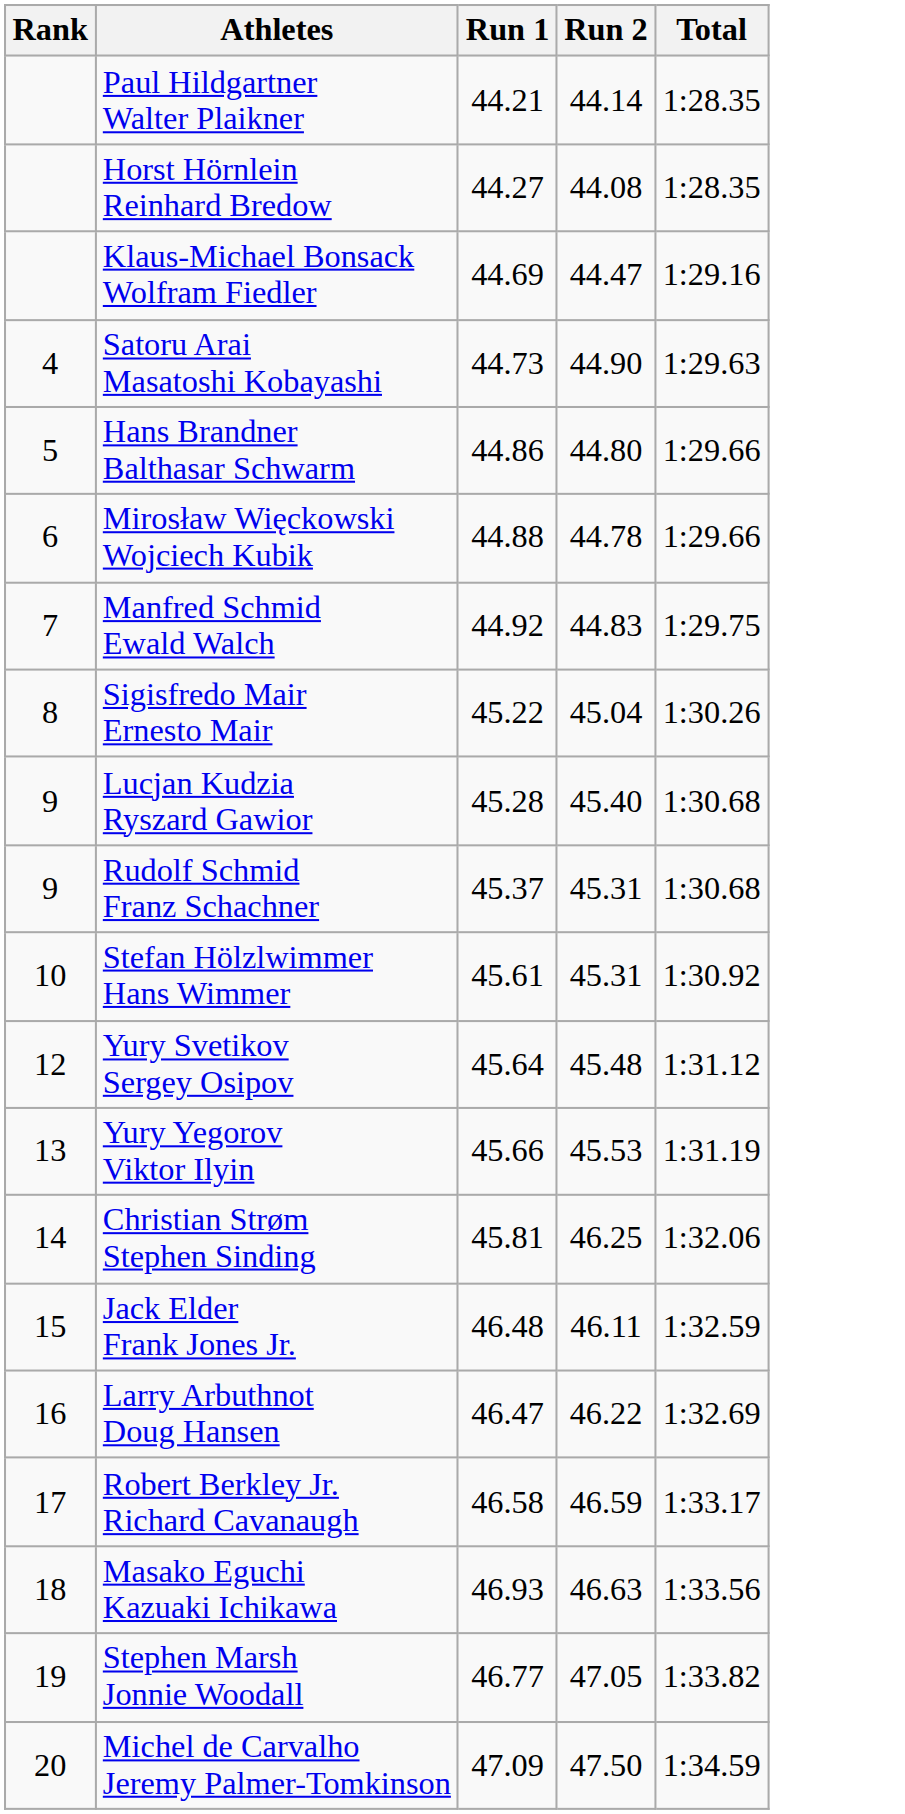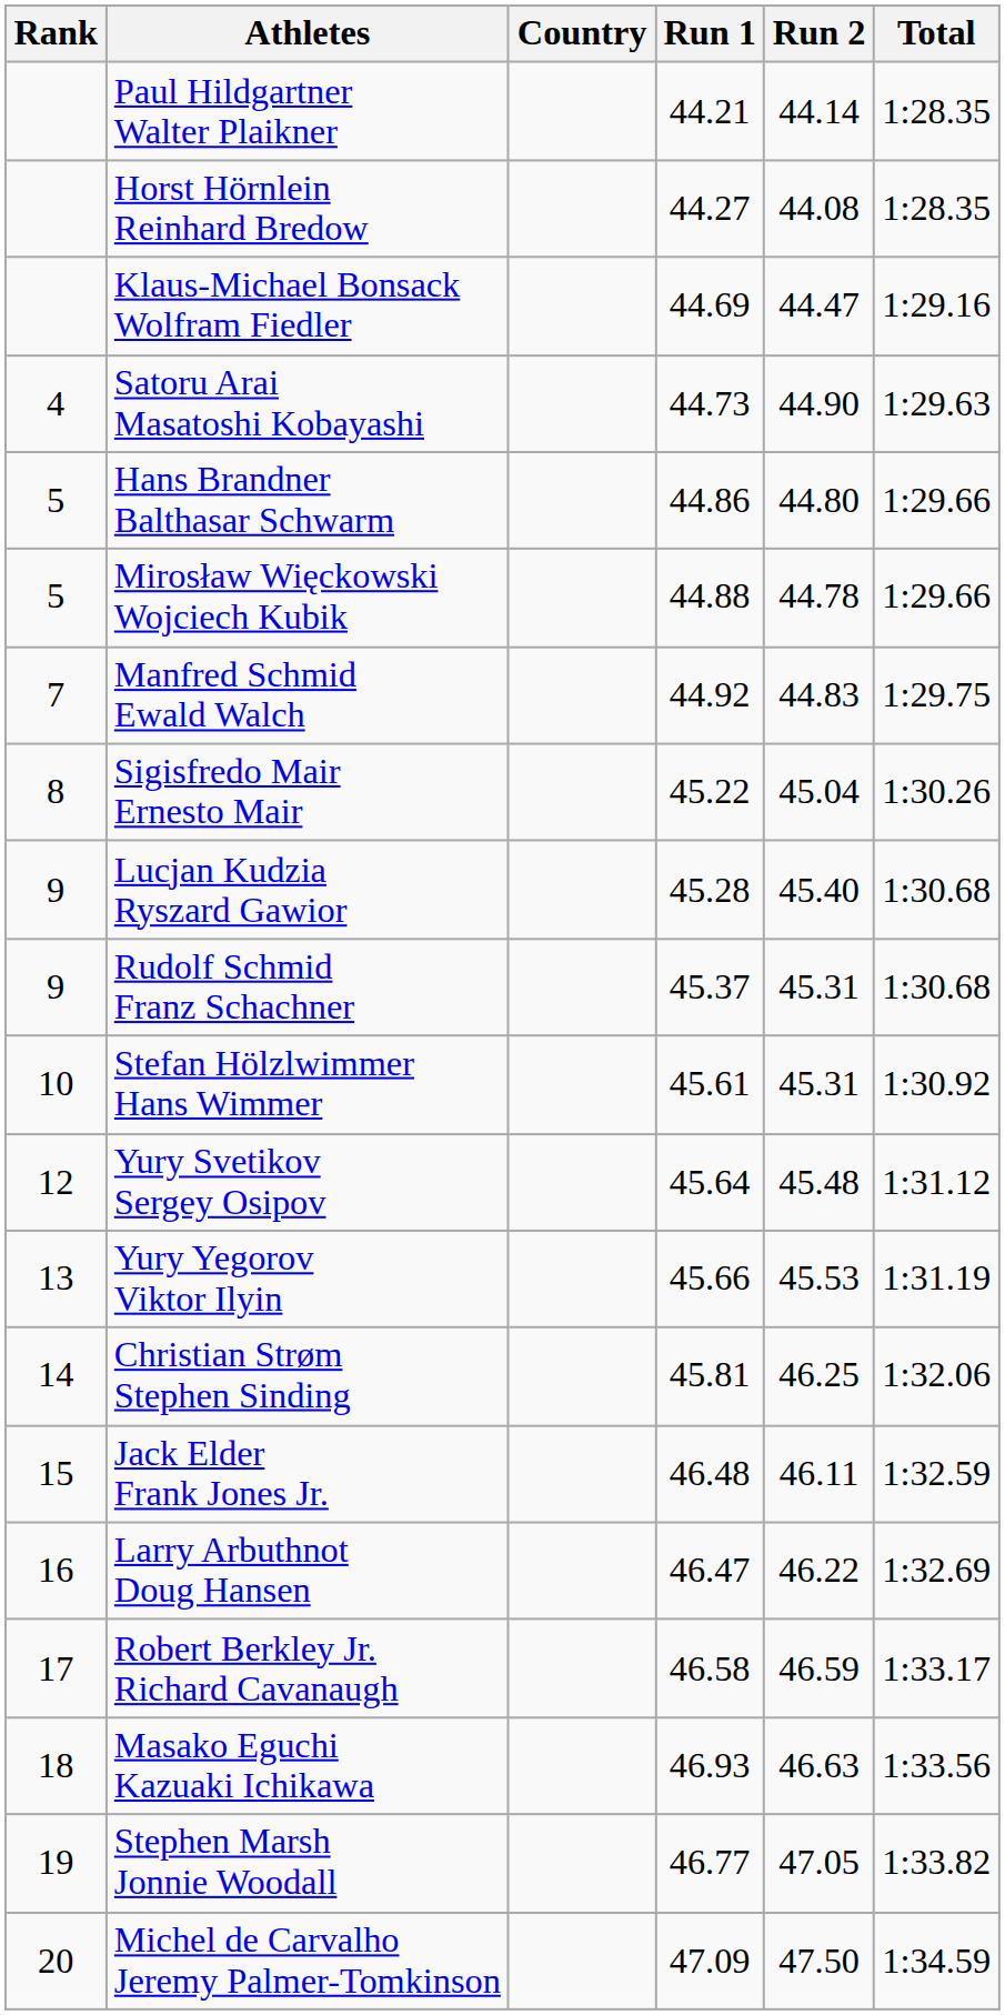 <table class="wikitable sortable" style="text-align:center">
 <tr>
 <th>Rank</th>
 <th>Athletes</th>
+<th>Country</th>
 <th>Run 1</th>
 <th>Run 2</th>
 <th>Total</th>
 </tr>
 <tr>
 <td></td>
 <td align=left><a href='#'>Paul Hildgartner</a> <br> <a href='#'>Walter Plaikner</a></td>
+<td align=left></td>
 <td>44.21</td>
 <td>44.14</td>
 <td>1:28.35</td>
 </tr>
 <tr>
 <td></td>
 <td align=left><a href='#'>Horst Hörnlein</a> <br> <a href='#'>Reinhard Bredow</a></td>
+<td align=left></td>
 <td>44.27</td>
 <td>44.08</td>
 <td>1:28.35</td>
 </tr>
 <tr>
 <td></td>
 <td align=left><a href='#'>Klaus-Michael Bonsack</a> <br> <a href='#'>Wolfram Fiedler</a></td>
+<td align=left></td>
 <td>44.69</td>
 <td>44.47</td>
 <td>1:29.16</td>
 </tr>
 <tr>
 <td>4</td>
 <td align=left><a href='#'>Satoru Arai</a> <br> <a href='#'>Masatoshi Kobayashi</a></td>
+<td align=left></td>
 <td>44.73</td>
 <td>44.90</td>
 <td>1:29.63</td>
 </tr>
 <tr>
 <td>5</td>
 <td align=left><a href='#'>Hans Brandner</a> <br> <a href='#'>Balthasar Schwarm</a></td>
+<td align=left></td>
 <td>44.86</td>
 <td>44.80</td>
 <td>1:29.66</td>
 </tr>
 <tr>
-<td>6</td>
+<td>5</td>
 <td align=left><a href='#'>Mirosław Więckowski</a> <br> <a href='#'>Wojciech Kubik</a></td>
+<td align=left></td>
 <td>44.88</td>
 <td>44.78</td>
 <td>1:29.66</td>
 </tr>
 <tr>
 <td>7</td>
 <td align=left><a href='#'>Manfred Schmid</a> <br> <a href='#'>Ewald Walch</a></td>
+<td align=left></td>
 <td>44.92</td>
 <td>44.83</td>
 <td>1:29.75</td>
 </tr>
 <tr>
 <td>8</td>
 <td align=left><a href='#'>Sigisfredo Mair</a> <br> <a href='#'>Ernesto Mair</a></td>
+<td align=left></td>
 <td>45.22</td>
 <td>45.04</td>
 <td>1:30.26</td>
 </tr>
 <tr>
 <td>9</td>
 <td align=left><a href='#'>Lucjan Kudzia</a> <br> <a href='#'>Ryszard Gawior</a></td>
+<td align=left></td>
 <td>45.28</td>
 <td>45.40</td>
 <td>1:30.68</td>
 </tr>
 <tr>
 <td>9</td>
 <td align=left><a href='#'>Rudolf Schmid</a> <br> <a href='#'>Franz Schachner</a></td>
+<td align=left></td>
 <td>45.37</td>
 <td>45.31</td>
 <td>1:30.68</td>
 </tr>
 <tr>
 <td>10</td>
 <td align=left><a href='#'>Stefan Hölzlwimmer</a> <br> <a href='#'>Hans Wimmer</a></td>
+<td align=left></td>
 <td>45.61</td>
 <td>45.31</td>
 <td>1:30.92</td>
 </tr>
 <tr>
 <td>12</td>
 <td align=left><a href='#'>Yury Svetikov</a> <br> <a href='#'>Sergey Osipov</a></td>
+<td align=left></td>
 <td>45.64</td>
 <td>45.48</td>
 <td>1:31.12</td>
 </tr>
 <tr>
 <td>13</td>
 <td align=left><a href='#'>Yury Yegorov</a> <br> <a href='#'>Viktor Ilyin</a></td>
+<td align=left></td>
 <td>45.66</td>
 <td>45.53</td>
 <td>1:31.19</td>
 </tr>
 <tr>
 <td>14</td>
 <td align=left><a href='#'>Christian Strøm</a> <br> <a href='#'>Stephen Sinding</a></td>
+<td align=left></td>
 <td>45.81</td>
 <td>46.25</td>
 <td>1:32.06</td>
 </tr>
 <tr>
 <td>15</td>
 <td align=left><a href='#'>Jack Elder</a> <br> <a href='#'>Frank Jones Jr.</a></td>
+<td align=left></td>
 <td>46.48</td>
 <td>46.11</td>
 <td>1:32.59</td>
 </tr>
 <tr>
 <td>16</td>
 <td align=left><a href='#'>Larry Arbuthnot</a> <br> <a href='#'>Doug Hansen</a></td>
+<td align=left></td>
 <td>46.47</td>
 <td>46.22</td>
 <td>1:32.69</td>
 </tr>
 <tr>
 <td>17</td>
 <td align=left><a href='#'>Robert Berkley Jr.</a> <br> <a href='#'>Richard Cavanaugh</a></td>
+<td align=left></td>
 <td>46.58</td>
 <td>46.59</td>
 <td>1:33.17</td>
 </tr>
 <tr>
 <td>18</td>
 <td align=left><a href='#'>Masako Eguchi</a> <br> <a href='#'>Kazuaki Ichikawa</a></td>
+<td align=left></td>
 <td>46.93</td>
 <td>46.63</td>
 <td>1:33.56</td>
 </tr>
 <tr>
 <td>19</td>
 <td align=left><a href='#'>Stephen Marsh</a> <br> <a href='#'>Jonnie Woodall</a></td>
+<td align=left></td>
 <td>46.77</td>
 <td>47.05</td>
 <td>1:33.82</td>
 </tr>
 <tr>
 <td>20</td>
 <td align=left><a href='#'>Michel de Carvalho</a> <br> <a href='#'>Jeremy Palmer-Tomkinson</a></td>
+<td align=left></td>
 <td>47.09</td>
 <td>47.50</td>
 <td>1:34.59</td>
 </tr>
 </table>
